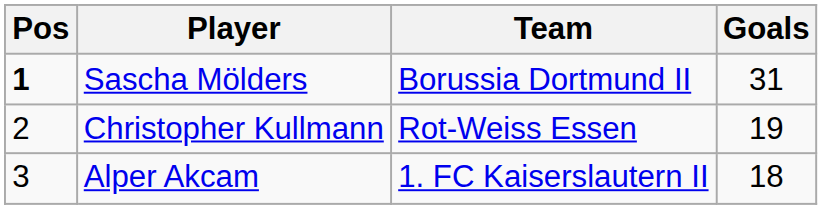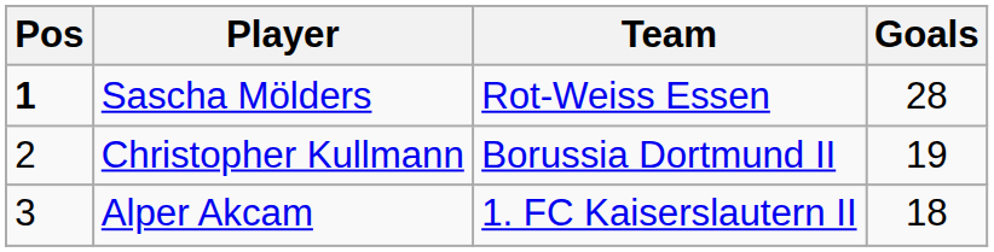 <table class="wikitable">
 <tr>
 <th>Pos</th>
 <th>Player</th>
 <th>Team</th>
 <th>Goals</th>
 </tr>
 <tr>
 <td><strong>1</strong></td>
 <td> <a href='#'>Sascha Mölders</a></td>
-<td><a href='#'>Borussia Dortmund II</a></td>
-<td align=center>31</td>
+<td><a href='#'>Rot-Weiss Essen</a></td>
+<td align=center>28</td>
 </tr>
 <tr>
 <td>2</td>
 <td> <a href='#'>Christopher Kullmann</a></td>
-<td><a href='#'>Rot-Weiss Essen</a></td>
+<td><a href='#'>Borussia Dortmund II</a></td>
 <td align=center>19</td>
 </tr>
 <tr>
 <td>3</td>
 <td> <a href='#'>Alper Akcam</a></td>
 <td><a href='#'>1. FC Kaiserslautern II</a></td>
 <td align=center>18</td>
 </tr>
 </table>
